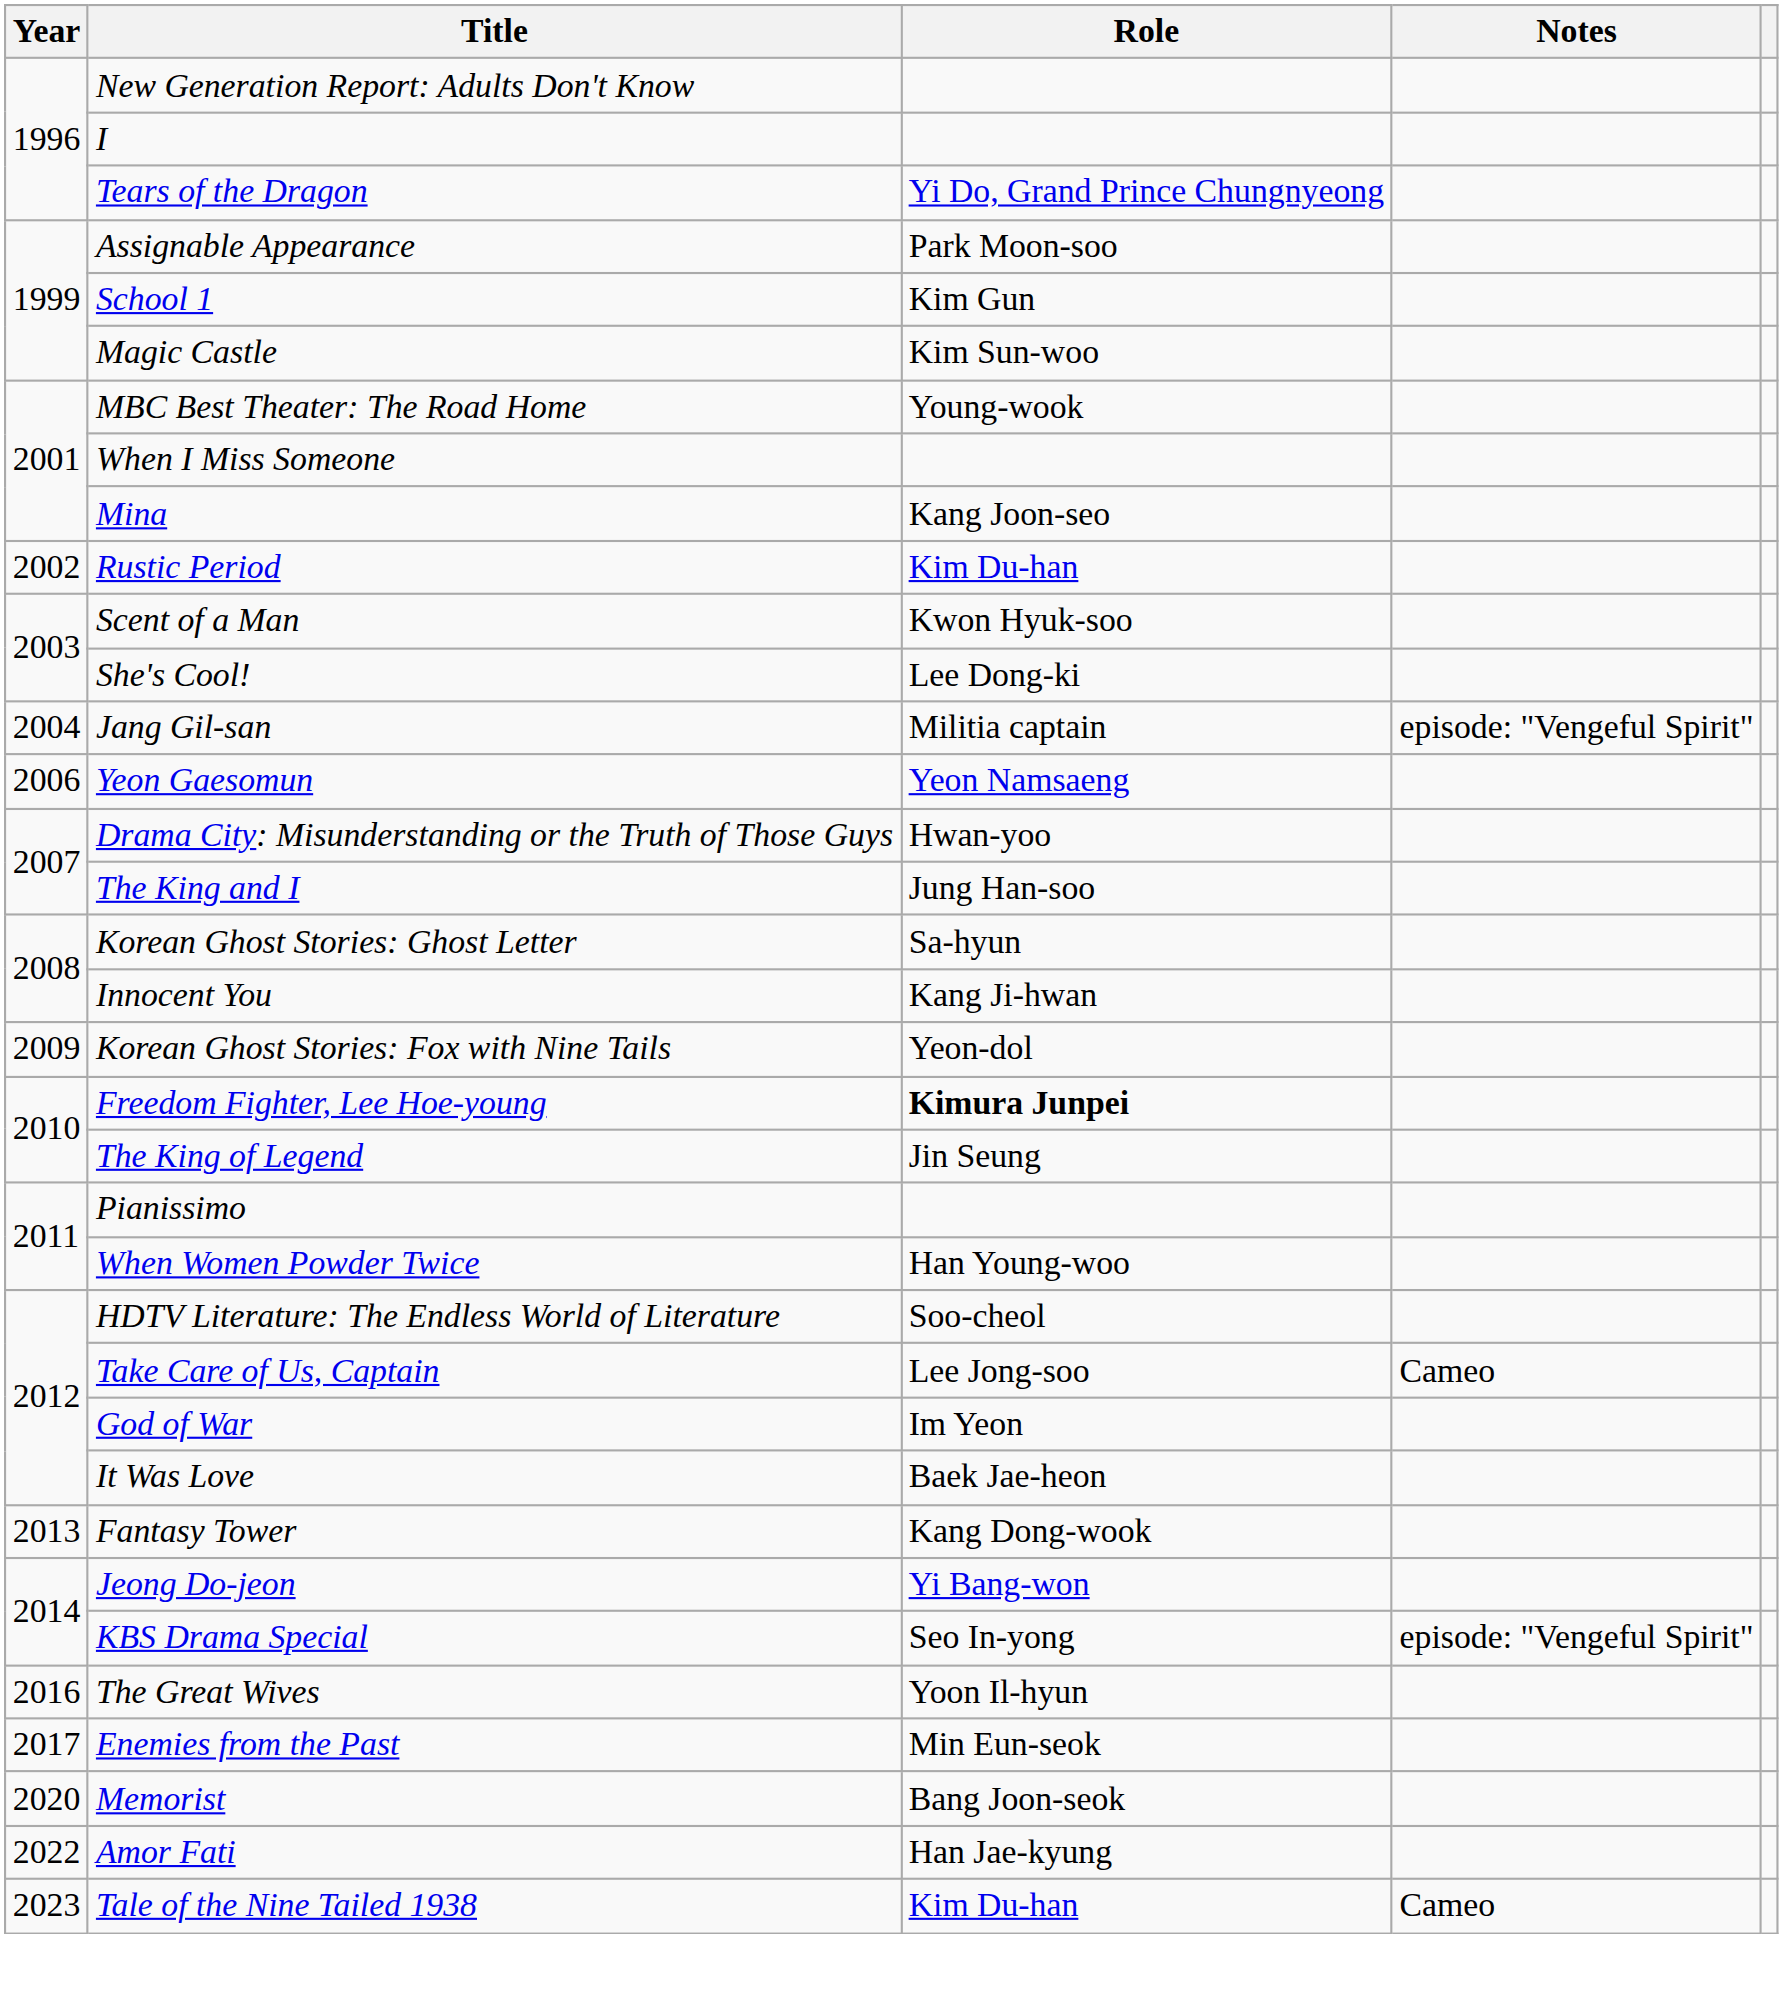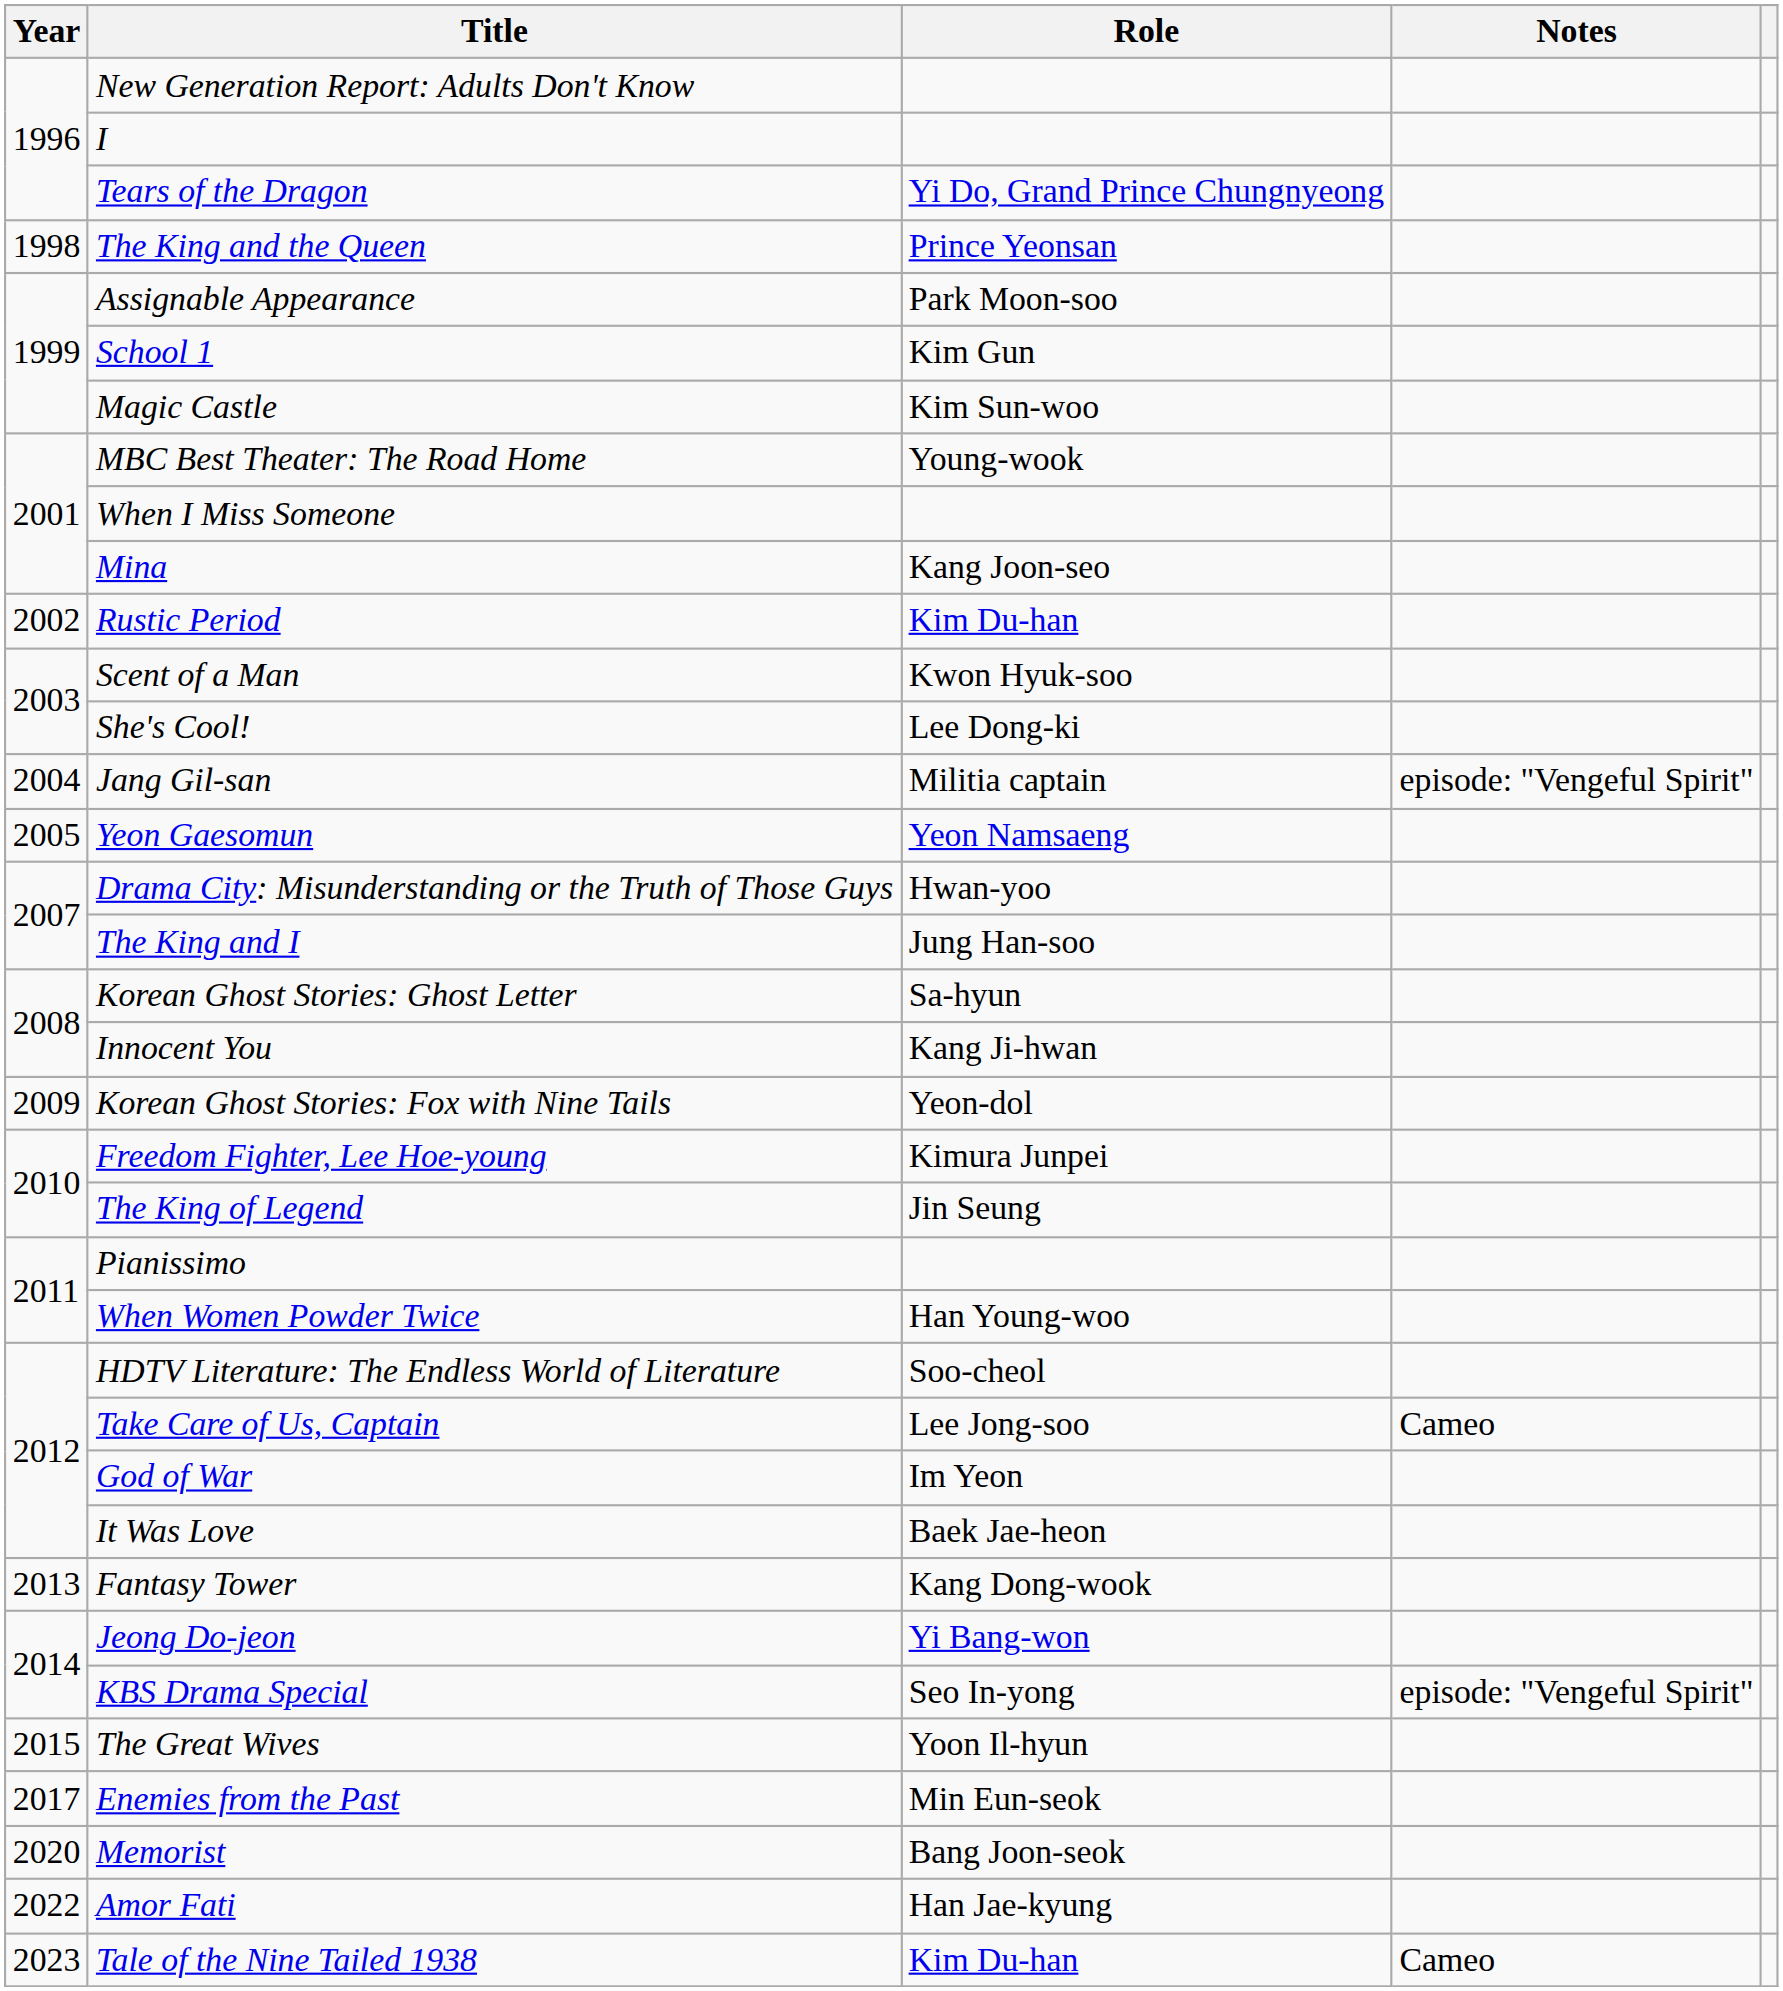 <table class="wikitable sortable">
 <tr>
 <th scope="col">Year</th>
 <th scope="col">Title</th>
 <th scope="col">Role</th>
 <th scope="col">Notes</th>
 <th scope="col" class="unsortable"></th>
 </tr>
 <tr>
 <td rowspan="3">1996</td>
 <td><em>New Generation Report: Adults Don't Know</em></td>
 <td></td>
 <td></td>
 <td></td>
 </tr>
 <tr>
 <td><em>I</em></td>
 <td></td>
 <td></td>
 <td></td>
 </tr>
 <tr>
 <td><em><a href='#'>Tears of the Dragon</a></em></td>
 <td><a href='#'>Yi Do, Grand Prince Chungnyeong</a></td>
+<td></td>
+<td></td>
+</tr>
+<tr>
+<td>1998</td>
+<td><em><a href='#'>The King and the Queen</a></em></td>
+<td><a href='#'>Prince Yeonsan</a></td>
 <td></td>
 <td></td>
 </tr>
 <tr>
 <td rowspan=3>1999</td>
 <td><em>Assignable Appearance</em></td>
 <td>Park Moon-soo</td>
 <td></td>
 <td></td>
 </tr>
 <tr>
 <td><em><a href='#'>School 1</a></em></td>
 <td>Kim Gun</td>
 <td></td>
 <td></td>
 </tr>
 <tr>
 <td><em>Magic Castle</em></td>
 <td>Kim Sun-woo</td>
 <td></td>
 <td></td>
 </tr>
 <tr>
 <td rowspan=3>2001</td>
 <td><em>MBC Best Theater: The Road Home</em></td>
 <td>Young-wook</td>
 <td></td>
 <td></td>
 </tr>
 <tr>
 <td><em>When I Miss Someone</em></td>
 <td></td>
 <td></td>
 <td></td>
 </tr>
 <tr>
 <td><em><a href='#'>Mina</a></em></td>
 <td>Kang Joon-seo</td>
 <td></td>
 <td></td>
 </tr>
 <tr>
 <td>2002</td>
 <td><em><a href='#'>Rustic Period</a></em></td>
 <td><a href='#'>Kim Du-han</a></td>
 <td></td>
 <td></td>
 </tr>
 <tr>
 <td rowspan=2>2003</td>
 <td><em>Scent of a Man</em></td>
 <td>Kwon Hyuk-soo</td>
 <td></td>
 <td></td>
 </tr>
 <tr>
 <td><em>She's Cool!</em></td>
 <td>Lee Dong-ki</td>
 <td></td>
 <td></td>
 </tr>
 <tr>
 <td>2004</td>
 <td><em>Jang Gil-san</em></td>
 <td>Militia captain</td>
 <td>episode: "Vengeful Spirit"</td>
 <td></td>
 </tr>
 <tr>
-<td>2006</td>
+<td>2005</td>
 <td><em><a href='#'>Yeon Gaesomun</a></em></td>
 <td><a href='#'>Yeon Namsaeng</a></td>
 <td></td>
 <td></td>
 </tr>
 <tr>
 <td rowspan=2>2007</td>
 <td><em><a href='#'>Drama City</a>: Misunderstanding or the Truth of Those Guys</em></td>
 <td>Hwan-yoo</td>
 <td></td>
 <td></td>
 </tr>
 <tr>
 <td><em><a href='#'>The King and I</a></em></td>
 <td>Jung Han-soo</td>
 <td></td>
 <td></td>
 </tr>
 <tr>
 <td rowspan=2>2008</td>
 <td><em>Korean Ghost Stories: Ghost Letter</em></td>
 <td>Sa-hyun</td>
 <td></td>
 <td></td>
 </tr>
 <tr>
 <td><em>Innocent You</em></td>
 <td>Kang Ji-hwan</td>
 <td></td>
 <td></td>
 </tr>
 <tr>
 <td>2009</td>
 <td><em>Korean Ghost Stories: Fox with Nine Tails</em></td>
 <td>Yeon-dol</td>
 <td></td>
 <td></td>
 </tr>
 <tr>
 <td rowspan=2>2010</td>
 <td><em><a href='#'>Freedom Fighter, Lee Hoe-young</a></em></td>
-<td><strong>Kimura Junpei</strong></td>
+<td>Kimura Junpei</td>
 <td></td>
 <td></td>
 </tr>
 <tr>
 <td><em><a href='#'>The King of Legend</a></em></td>
 <td>Jin Seung</td>
 <td></td>
 <td></td>
 </tr>
 <tr>
 <td rowspan=2>2011</td>
 <td><em>Pianissimo</em></td>
 <td></td>
 <td></td>
 <td></td>
 </tr>
 <tr>
 <td><em><a href='#'>When Women Powder Twice</a></em></td>
 <td>Han Young-woo</td>
 <td></td>
 <td></td>
 </tr>
 <tr>
 <td rowspan=4>2012</td>
 <td><em>HDTV Literature: The Endless World of Literature</em></td>
 <td>Soo-cheol</td>
 <td></td>
 <td></td>
 </tr>
 <tr>
 <td><em><a href='#'>Take Care of Us, Captain</a></em></td>
 <td>Lee Jong-soo</td>
 <td>Cameo</td>
 <td></td>
 </tr>
 <tr>
 <td><em><a href='#'>God of War</a></em></td>
 <td>Im Yeon</td>
 <td></td>
 <td></td>
 </tr>
 <tr>
 <td><em>It Was Love</em></td>
 <td>Baek Jae-heon</td>
 <td></td>
 <td></td>
 </tr>
 <tr>
 <td>2013</td>
 <td><em>Fantasy Tower</em></td>
 <td>Kang Dong-wook</td>
 <td></td>
 <td></td>
 </tr>
 <tr>
 <td rowspan=2>2014</td>
 <td><em><a href='#'>Jeong Do-jeon</a></em></td>
 <td><a href='#'>Yi Bang-won</a></td>
 <td></td>
 <td></td>
 </tr>
 <tr>
 <td><em><a href='#'>KBS Drama Special</a></em></td>
 <td>Seo In-yong</td>
 <td>episode: "Vengeful Spirit"</td>
 <td></td>
 </tr>
 <tr>
-<td>2016</td>
+<td>2015</td>
 <td><em>The Great Wives</em></td>
 <td>Yoon Il-hyun</td>
 <td></td>
 <td></td>
 </tr>
 <tr>
 <td>2017</td>
 <td><em><a href='#'>Enemies from the Past</a></em></td>
 <td>Min Eun-seok</td>
 <td></td>
 <td></td>
 </tr>
 <tr>
 <td>2020</td>
 <td><em><a href='#'>Memorist</a></em></td>
 <td>Bang Joon-seok</td>
 <td></td>
 <td></td>
 </tr>
 <tr>
 <td>2022</td>
 <td><em><a href='#'>Amor Fati</a></em></td>
 <td>Han Jae-kyung</td>
 <td></td>
 <td></td>
 </tr>
 <tr>
 <td>2023</td>
 <td><em><a href='#'>Tale of the Nine Tailed 1938</a></em></td>
 <td><a href='#'>Kim Du-han</a></td>
 <td>Cameo</td>
 <td></td>
 </tr>
 </table>
